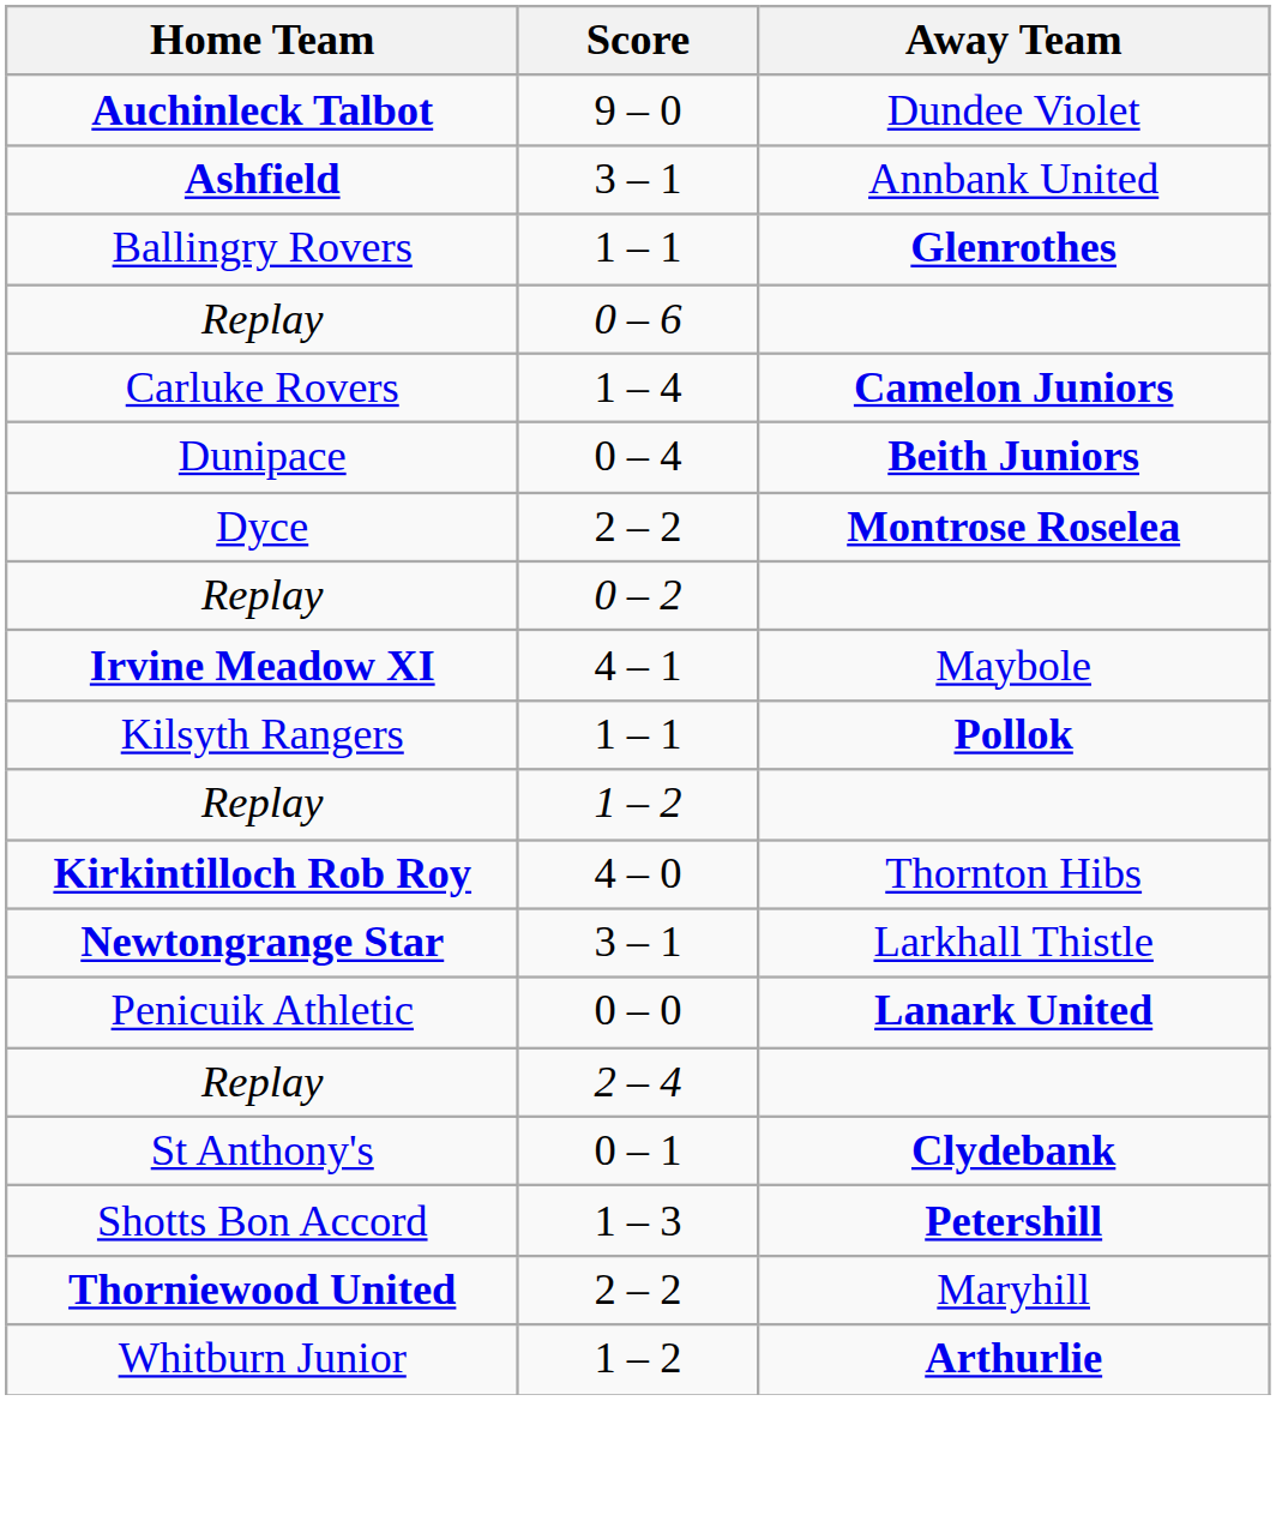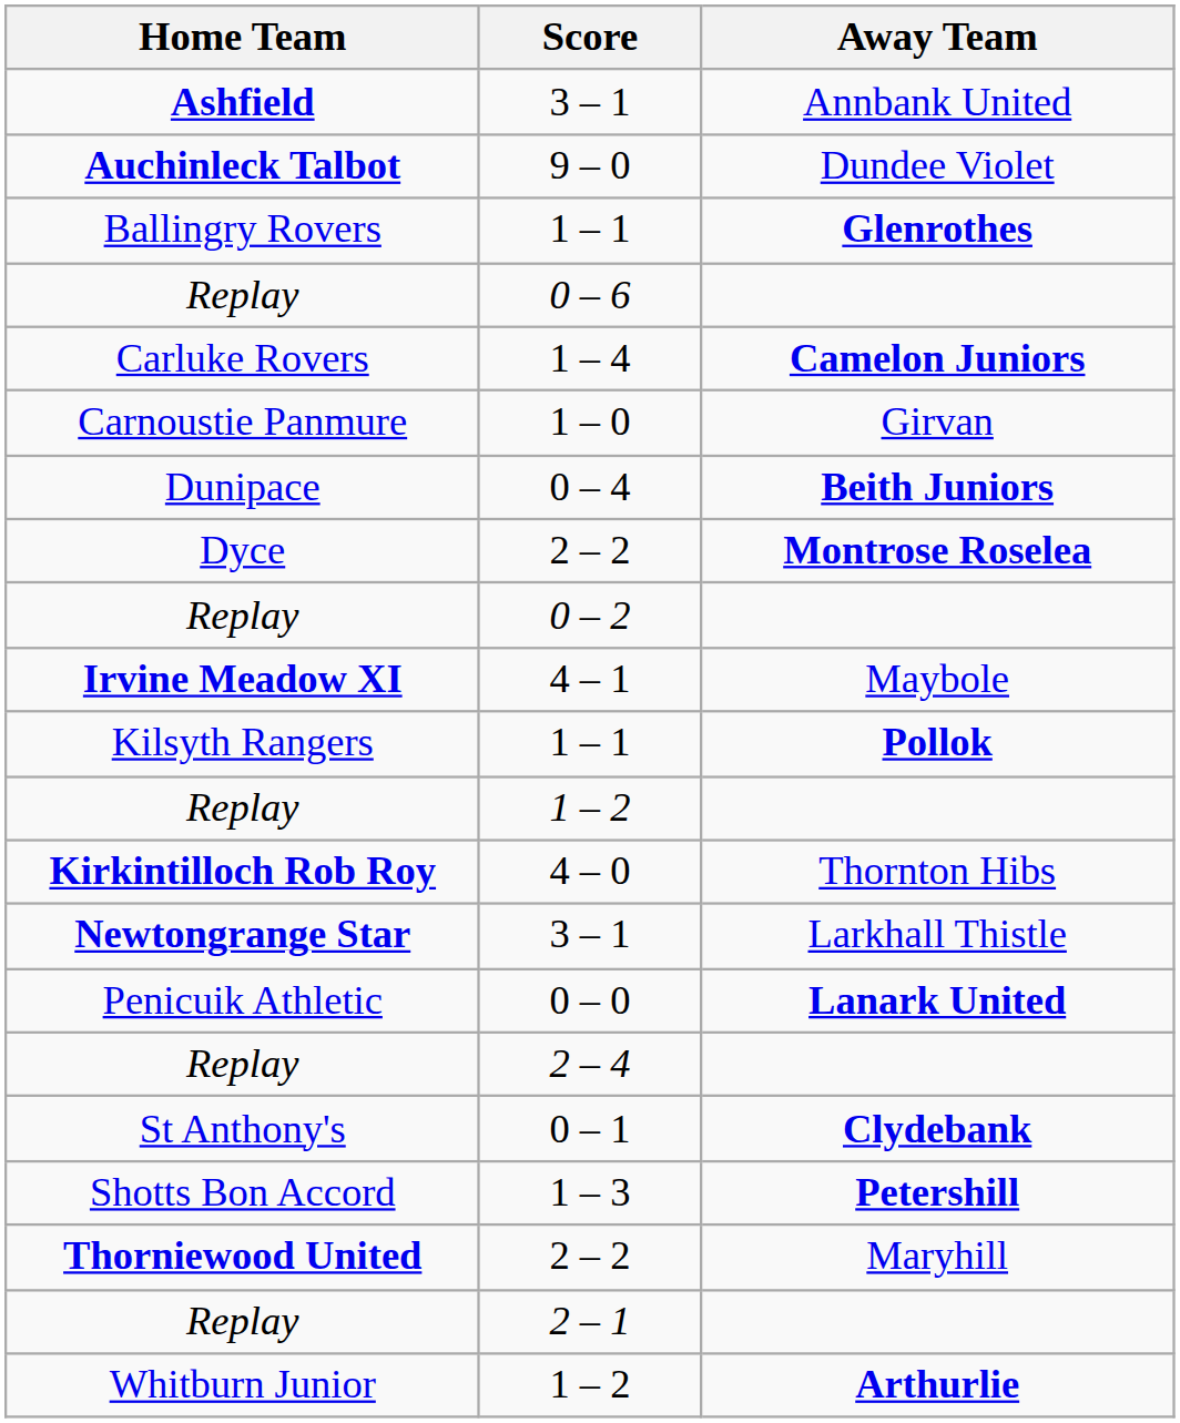 <table class="wikitable" style="text-align: center">
 <tr>
 <th width=180>Home Team</th>
 <th width=80>Score</th>
 <th width=180>Away Team</th>
 </tr>
 <tr>
+<td><strong><a href='#'>Ashfield</a></strong></td>
+<td>3 – 1</td>
+<td><a href='#'>Annbank United</a></td>
+</tr>
+<tr>
 <td><strong><a href='#'>Auchinleck Talbot</a></strong></td>
 <td>9 – 0</td>
 <td><a href='#'>Dundee Violet</a></td>
-</tr>
-<tr>
-<td><strong><a href='#'>Ashfield</a></strong></td>
-<td>3 – 1</td>
-<td><a href='#'>Annbank United</a></td>
 </tr>
 <tr>
 <td><a href='#'>Ballingry Rovers</a></td>
 <td>1 – 1</td>
 <td><strong><a href='#'>Glenrothes</a></strong></td>
 </tr>
 <tr>
 <td><em>Replay</em></td>
 <td><em>0 – 6</em></td>
 <td></td>
 </tr>
 <tr>
 <td><a href='#'>Carluke Rovers</a></td>
 <td>1 – 4</td>
 <td><strong><a href='#'>Camelon Juniors</a></strong></td>
+</tr>
+<tr>
+<td><a href='#'>Carnoustie Panmure</a></td>
+<td>1 – 0</td>
+<td><a href='#'>Girvan</a></td>
 </tr>
 <tr>
 <td><a href='#'>Dunipace</a></td>
 <td>0 – 4</td>
 <td><strong><a href='#'>Beith Juniors</a></strong></td>
 </tr>
 <tr>
 <td><a href='#'>Dyce</a></td>
 <td>2 – 2</td>
 <td><strong><a href='#'>Montrose Roselea</a></strong></td>
 </tr>
 <tr>
 <td><em>Replay</em></td>
 <td><em>0 – 2</em></td>
 <td></td>
 </tr>
 <tr>
 <td><strong><a href='#'>Irvine Meadow XI</a></strong></td>
 <td>4 – 1</td>
 <td><a href='#'>Maybole</a></td>
 </tr>
 <tr>
 <td><a href='#'>Kilsyth Rangers</a></td>
 <td>1 – 1</td>
 <td><strong><a href='#'>Pollok</a></strong></td>
 </tr>
 <tr>
 <td><em>Replay</em></td>
 <td><em>1 – 2</em></td>
 <td></td>
 </tr>
 <tr>
 <td><strong><a href='#'>Kirkintilloch Rob Roy</a></strong></td>
 <td>4 – 0</td>
 <td><a href='#'>Thornton Hibs</a></td>
 </tr>
 <tr>
 <td><strong><a href='#'>Newtongrange Star</a></strong></td>
 <td>3 – 1</td>
 <td><a href='#'>Larkhall Thistle</a></td>
 </tr>
 <tr>
 <td><a href='#'>Penicuik Athletic</a></td>
 <td>0 – 0</td>
 <td><strong><a href='#'>Lanark United</a></strong></td>
 </tr>
 <tr>
 <td><em>Replay</em></td>
 <td><em>2 – 4</em></td>
 <td></td>
 </tr>
 <tr>
 <td><a href='#'>St Anthony's</a></td>
 <td>0 – 1</td>
 <td><strong><a href='#'>Clydebank</a></strong></td>
 </tr>
 <tr>
 <td><a href='#'>Shotts Bon Accord</a></td>
 <td>1 – 3</td>
 <td><strong><a href='#'>Petershill</a></strong></td>
 </tr>
 <tr>
 <td><strong><a href='#'>Thorniewood United</a></strong></td>
 <td>2 – 2</td>
 <td><a href='#'>Maryhill</a></td>
 </tr>
 <tr>
+<td><em>Replay</em></td>
+<td><em> 2 – 1</em></td>
+<td></td>
+</tr>
+<tr>
 <td><a href='#'>Whitburn Junior</a></td>
 <td>1 – 2</td>
 <td><strong><a href='#'>Arthurlie</a></strong></td>
 </tr>
 </table>
